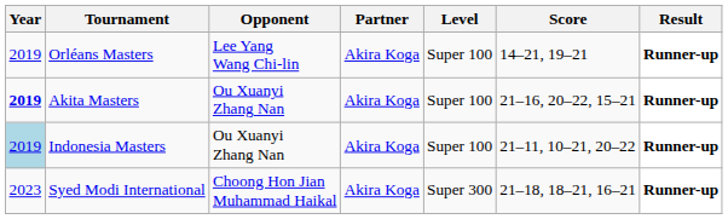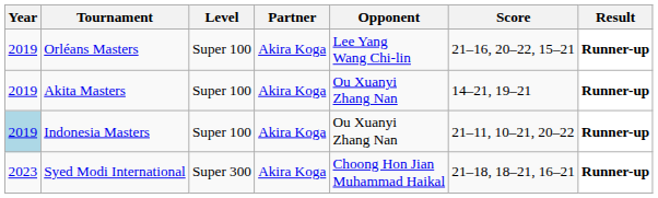 <table class="sortable wikitable" style="font-size: 90%;">
 <tr>
 <th>Year</th>
 <th>Tournament</th>
+<th>Level</th>
+<th>Partner</th>
 <th>Opponent</th>
-<th>Partner</th>
-<th>Level</th>
 <th>Score</th>
 <th>Result</th>
 </tr>
 <tr>
 <td align="center"><a href='#'>2019</a></td>
 <td align="left"><a href='#'>Orléans Masters</a></td>
+<td align="left">Super 100</td>
+<td align="left"> <a href='#'>Akira Koga</a></td>
 <td align="left"> <a href='#'>Lee Yang</a> <br>  <a href='#'>Wang Chi-lin</a></td>
-<td align="left"> <a href='#'>Akira Koga</a></td>
-<td align="left">Super 100</td>
-<td align="left">14–21, 19–21</td>
+<td align="left">21–16, 20–22, 15–21</td>
 <td style="text-align:left; background:white"> <strong>Runner-up</strong></td>
 </tr>
 <tr>
-<td align="center"><strong><a href='#'>2019</a></strong></td>
+<td align="center"><a href='#'>2019</a></td>
 <td align="left"><a href='#'>Akita Masters</a></td>
+<td align="left">Super 100</td>
+<td align="left"> <a href='#'>Akira Koga</a></td>
 <td align="left"> <a href='#'>Ou Xuanyi</a> <br>  <a href='#'>Zhang Nan</a></td>
-<td align="left"> <a href='#'>Akira Koga</a></td>
-<td align="left">Super 100</td>
-<td align="left">21–16, 20–22, 15–21</td>
+<td align="left">14–21, 19–21</td>
 <td style="text-align:left; background:white"> <strong>Runner-up</strong></td>
 </tr>
 <tr>
 <td align="center" style="background: lightblue;"><a href='#'>2019</a></td>
 <td align="left"><a href='#'>Indonesia Masters</a></td>
+<td align="left">Super 100</td>
+<td align="left"> <a href='#'>Akira Koga</a></td>
 <td align="left"> Ou Xuanyi <br>  Zhang Nan</td>
-<td align="left"> <a href='#'>Akira Koga</a></td>
-<td align="left">Super 100</td>
 <td align="left">21–11, 10–21, 20–22</td>
 <td style="text-align:left; background:white"> <strong>Runner-up</strong></td>
 </tr>
 <tr>
 <td align="center"><a href='#'>2023</a></td>
 <td align="left"><a href='#'>Syed Modi International</a></td>
+<td align="left">Super 300</td>
+<td align="left"> <a href='#'>Akira Koga</a></td>
 <td align="left"> <a href='#'>Choong Hon Jian</a><br> <a href='#'>Muhammad Haikal</a></td>
-<td align="left"> <a href='#'>Akira Koga</a></td>
-<td align="left">Super 300</td>
 <td align="left">21–18, 18–21, 16–21</td>
 <td style="text-align:left; background:white"> <strong>Runner-up</strong></td>
 </tr>
 </table>
